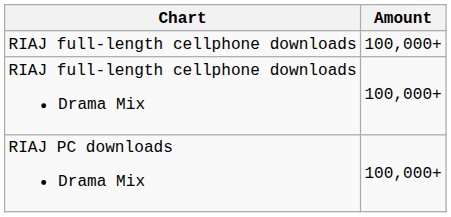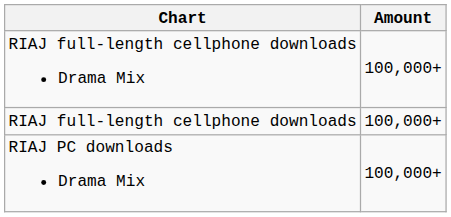 <table class="wikitable">
 <tr>
 <th>Chart</th>
 <th>Amount</th>
 </tr>
 <tr>
-<td>RIAJ full-length cellphone downloads</td>
+<td>RIAJ full-length cellphone downloads<br><ul><li>Drama Mix</li></ul></td>
 <td align="center">100,000+</td>
 </tr>
 <tr>
-<td>RIAJ full-length cellphone downloads<br><ul><li>Drama Mix</li></ul></td>
+<td>RIAJ full-length cellphone downloads</td>
 <td align="center">100,000+</td>
 </tr>
 <tr>
 <td>RIAJ PC downloads<br><ul><li>Drama Mix</li></ul></td>
 <td align="center">100,000+</td>
 </tr>
 </table>
